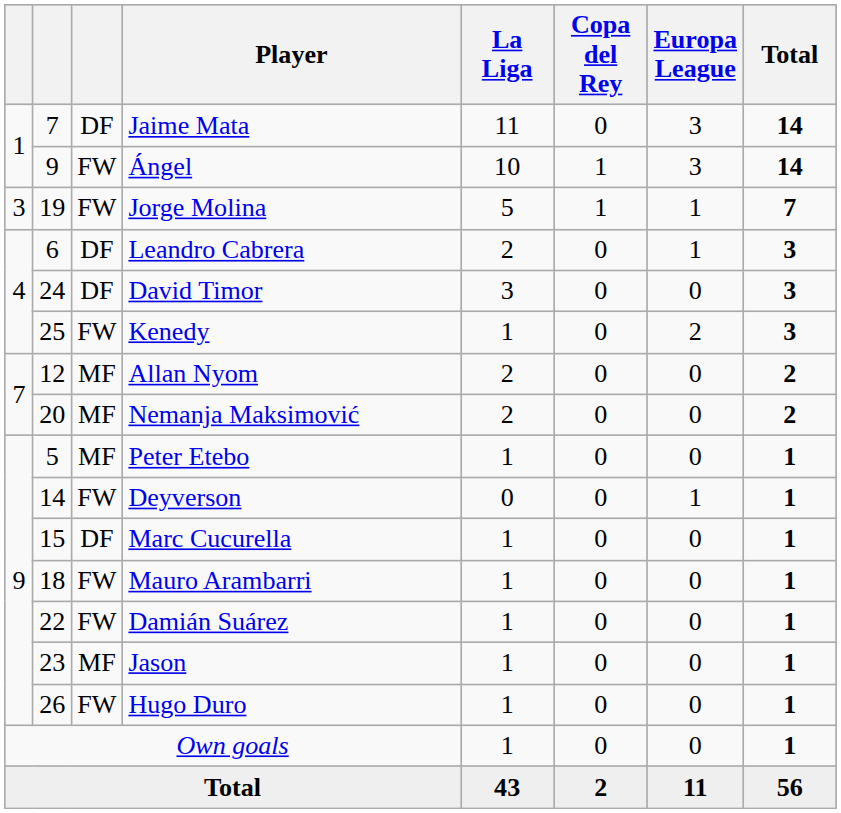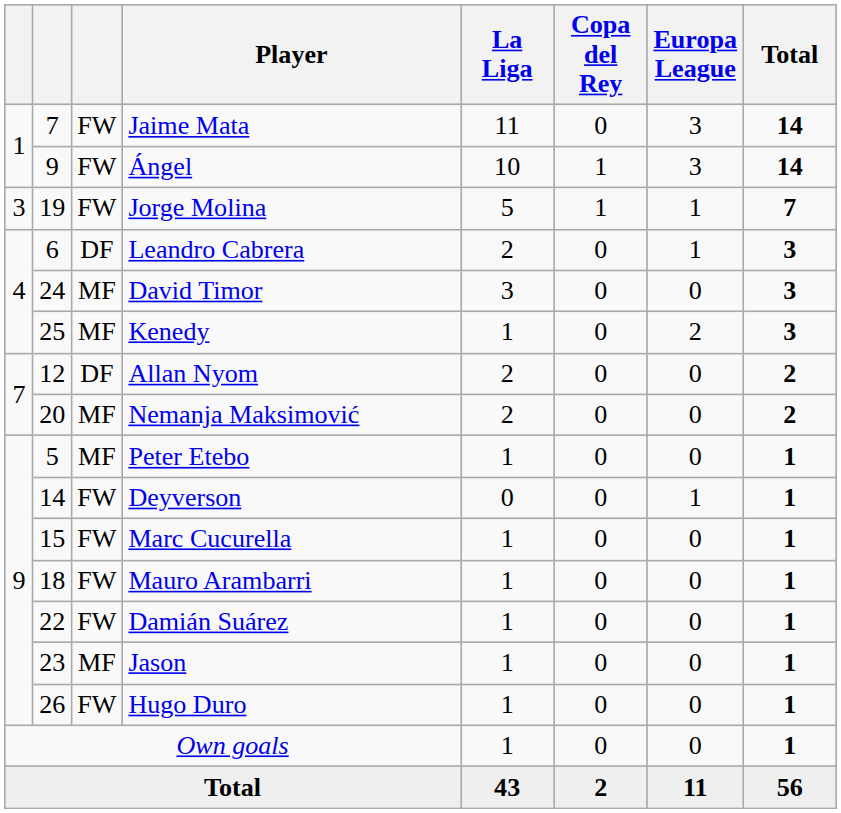 <table class="wikitable sortable" style="text-align:center;">
 <tr>
 <th width=10></th>
 <th width=10></th>
 <th width=10></th>
 <th width=200>Player</th>
 <th width=50><a href='#'>La Liga</a></th>
 <th width=50><a href='#'>Copa del Rey</a></th>
 <th width=50><a href='#'>Europa League</a></th>
 <th width=50>Total</th>
 </tr>
 <tr>
 <td rowspan=2>1</td>
 <td>7</td>
-<td>DF</td>
+<td>FW</td>
 <td align=left> <a href='#'>Jaime Mata</a></td>
 <td>11</td>
 <td>0</td>
 <td>3</td>
 <td><strong>14</strong></td>
 </tr>
 <tr>
 <td>9</td>
 <td>FW</td>
 <td align=left> <a href='#'>Ángel</a></td>
 <td>10</td>
 <td>1</td>
 <td>3</td>
 <td><strong>14</strong></td>
 </tr>
 <tr>
 <td>3</td>
 <td>19</td>
 <td>FW</td>
 <td align=left> <a href='#'>Jorge Molina</a></td>
 <td>5</td>
 <td>1</td>
 <td>1</td>
 <td><strong>7</strong></td>
 </tr>
 <tr>
 <td rowspan="3">4</td>
 <td>6</td>
 <td>DF</td>
 <td align=left> <a href='#'>Leandro Cabrera</a></td>
 <td>2</td>
 <td>0</td>
 <td>1</td>
 <td><strong>3</strong></td>
 </tr>
 <tr>
 <td>24</td>
-<td>DF</td>
+<td>MF</td>
 <td align=left> <a href='#'>David Timor</a></td>
 <td>3</td>
 <td>0</td>
 <td>0</td>
 <td><strong>3</strong></td>
 </tr>
 <tr>
 <td>25</td>
-<td>FW</td>
+<td>MF</td>
 <td align=left> <a href='#'>Kenedy</a></td>
 <td>1</td>
 <td>0</td>
 <td>2</td>
 <td><strong>3</strong></td>
 </tr>
 <tr>
 <td rowspan="2">7</td>
 <td>12</td>
-<td>MF</td>
+<td>DF</td>
 <td align=left> <a href='#'>Allan Nyom</a></td>
 <td>2</td>
 <td>0</td>
 <td>0</td>
 <td><strong>2</strong></td>
 </tr>
 <tr>
 <td>20</td>
 <td>MF</td>
 <td align=left> <a href='#'>Nemanja Maksimović</a></td>
 <td>2</td>
 <td>0</td>
 <td>0</td>
 <td><strong>2</strong></td>
 </tr>
 <tr>
 <td rowspan="7">9</td>
 <td>5</td>
 <td>MF</td>
 <td align=left> <a href='#'>Peter Etebo</a></td>
 <td>1</td>
 <td>0</td>
 <td>0</td>
 <td><strong>1</strong></td>
 </tr>
 <tr>
 <td>14</td>
 <td>FW</td>
 <td align=left> <a href='#'>Deyverson</a></td>
 <td>0</td>
 <td>0</td>
 <td>1</td>
 <td><strong>1</strong></td>
 </tr>
 <tr>
 <td>15</td>
-<td>DF</td>
+<td>FW</td>
 <td align=left> <a href='#'>Marc Cucurella</a></td>
 <td>1</td>
 <td>0</td>
 <td>0</td>
 <td><strong>1</strong></td>
 </tr>
 <tr>
 <td>18</td>
 <td>FW</td>
 <td align=left> <a href='#'>Mauro Arambarri</a></td>
 <td>1</td>
 <td>0</td>
 <td>0</td>
 <td><strong>1</strong></td>
 </tr>
 <tr>
 <td>22</td>
 <td>FW</td>
 <td align=left> <a href='#'>Damián Suárez</a></td>
 <td>1</td>
 <td>0</td>
 <td>0</td>
 <td><strong>1</strong></td>
 </tr>
 <tr>
 <td>23</td>
 <td>MF</td>
 <td align=left> <a href='#'>Jason</a></td>
 <td>1</td>
 <td>0</td>
 <td>0</td>
 <td><strong>1</strong></td>
 </tr>
 <tr>
 <td>26</td>
 <td>FW</td>
 <td align=left> <a href='#'>Hugo Duro</a></td>
 <td>1</td>
 <td>0</td>
 <td>0</td>
 <td><strong>1</strong></td>
 </tr>
 <tr>
 <td colspan="4"><a href='#'><em>Own goals</em></a></td>
 <td>1</td>
 <td>0</td>
 <td>0</td>
 <td><strong>1</strong></td>
 </tr>
 <tr bgcolor="#EFEFEF">
 <td colspan=4><strong>Total</strong></td>
 <td><strong>43</strong></td>
 <td><strong>2</strong></td>
 <td><strong>11</strong></td>
 <td><strong>56</strong></td>
 </tr>
 </table>
